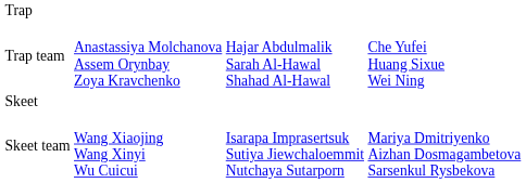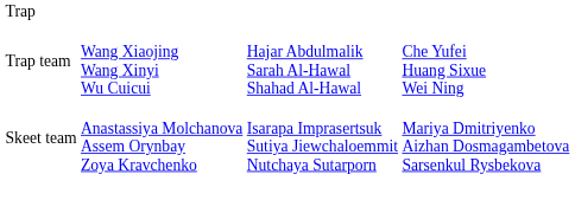 <table>
 <tr>
 <td>Trap</td>
 <td></td>
 <td></td>
 <td></td>
 </tr>
 <tr>
 <td>Trap team</td>
-<td><br><a href='#'>Anastassiya Molchanova</a><br><a href='#'>Assem Orynbay</a><br><a href='#'>Zoya Kravchenko</a></td>
+<td><br><a href='#'>Wang Xiaojing</a><br><a href='#'>Wang Xinyi</a><br><a href='#'>Wu Cuicui</a></td>
 <td><br><a href='#'>Hajar Abdulmalik</a><br><a href='#'>Sarah Al-Hawal</a><br><a href='#'>Shahad Al-Hawal</a></td>
 <td><br><a href='#'>Che Yufei</a><br><a href='#'>Huang Sixue</a><br><a href='#'>Wei Ning</a></td>
 </tr>
 <tr>
-<td>Skeet</td>
-<td></td>
-<td></td>
-<td></td>
-</tr>
-<tr>
 <td>Skeet team</td>
-<td><br><a href='#'>Wang Xiaojing</a><br><a href='#'>Wang Xinyi</a><br><a href='#'>Wu Cuicui</a></td>
+<td><br><a href='#'>Anastassiya Molchanova</a><br><a href='#'>Assem Orynbay</a><br><a href='#'>Zoya Kravchenko</a></td>
 <td><br><a href='#'>Isarapa Imprasertsuk</a><br><a href='#'>Sutiya Jiewchaloemmit</a><br><a href='#'>Nutchaya Sutarporn</a></td>
 <td><br><a href='#'>Mariya Dmitriyenko</a><br><a href='#'>Aizhan Dosmagambetova</a><br><a href='#'>Sarsenkul Rysbekova</a></td>
 </tr>
 </table>
